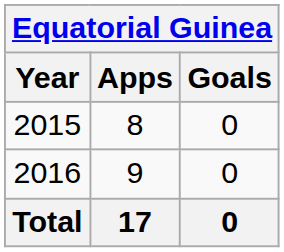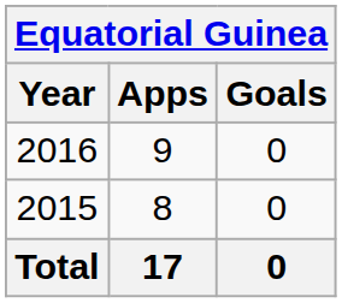 <table class="wikitable" style="text-align:center">
 <tr>
 <th colspan=3><a href='#'>Equatorial Guinea</a></th>
 </tr>
 <tr>
 <th>Year</th>
 <th>Apps</th>
 <th>Goals</th>
 </tr>
 <tr>
-<td>2015</td>
-<td>8</td>
+<td>2016</td>
+<td>9</td>
 <td>0</td>
 </tr>
 <tr>
-<td>2016</td>
-<td>9</td>
+<td>2015</td>
+<td>8</td>
 <td>0</td>
 </tr>
 <tr>
 <th>Total</th>
 <th>17</th>
 <th>0</th>
 </tr>
 </table>
